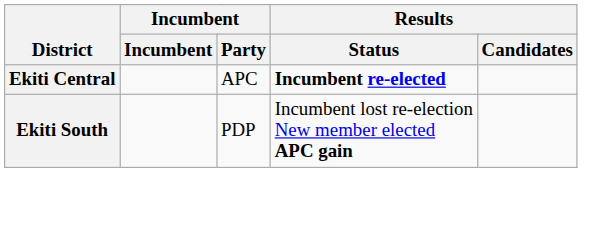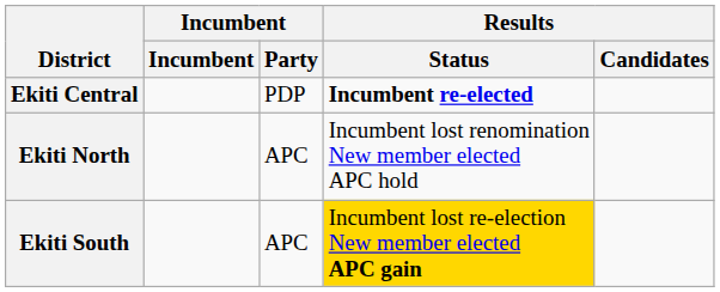 <table class="wikitable sortable">
 <tr valign=bottom>
 <th rowspan=2>District</th>
 <th colspan=2>Incumbent</th>
 <th colspan=2>Results</th>
 </tr>
 <tr valign=bottom>
 <th>Incumbent</th>
 <th>Party</th>
 <th>Status</th>
 <th>Candidates</th>
 </tr>
 <tr>
 <th>Ekiti Central</th>
 <td></td>
+<td>PDP</td>
+<td><strong>Incumbent <a href='#'>re-elected</a></strong></td>
+<td nowrap></td>
+</tr>
+<tr>
+<th>Ekiti North</th>
+<td></td>
 <td>APC</td>
-<td><strong>Incumbent <a href='#'>re-elected</a></strong></td>
+<td>Incumbent lost renomination<br><a href='#'>New member elected</a><br>APC hold</td>
 <td nowrap></td>
 </tr>
 <tr>
 <th>Ekiti South</th>
 <td></td>
-<td>PDP</td>
-<td>Incumbent lost re-election<br><a href='#'>New member elected</a><br><strong>APC gain</strong></td>
+<td>APC</td>
+<td style="background: gold;">Incumbent lost re-election<br><a href='#'>New member elected</a><br><strong>APC gain</strong></td>
 <td nowrap></td>
 </tr>
 </table>
